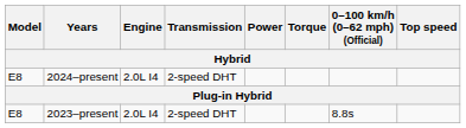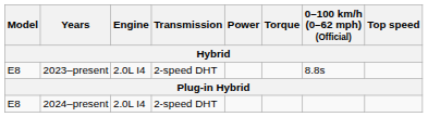 <table class="wikitable sortable collapsible" style="text-align:left; font-size:90%;">
 <tr>
 <th>Model</th>
 <th>Years</th>
 <th>Engine</th>
 <th>Transmission</th>
 <th>Power</th>
 <th>Torque</th>
 <th>0–100 km/h<br>(0–62 mph)<br><small>(Official)</small></th>
 <th>Top speed</th>
 </tr>
 <tr>
 <th colspan=8>Hybrid</th>
 </tr>
 <tr>
 <td>E8</td>
+<td>2023–present</td>
+<td>2.0L I4</td>
+<td>2-speed DHT</td>
+<td></td>
+<td></td>
+<td>8.8s</td>
+<td></td>
+</tr>
+<tr>
+<th colspan=8>Plug-in Hybrid</th>
+</tr>
+<tr>
+<td>E8</td>
 <td>2024–present</td>
 <td>2.0L I4</td>
 <td>2-speed DHT</td>
 <td></td>
 <td></td>
 <td></td>
 <td></td>
 </tr>
-<tr>
-<th colspan=8>Plug-in Hybrid</th>
-</tr>
-<tr>
-<td>E8</td>
-<td>2023–present</td>
-<td>2.0L I4</td>
-<td>2-speed DHT</td>
-<td></td>
-<td></td>
-<td>8.8s</td>
-<td></td>
-</tr>
 </table>
